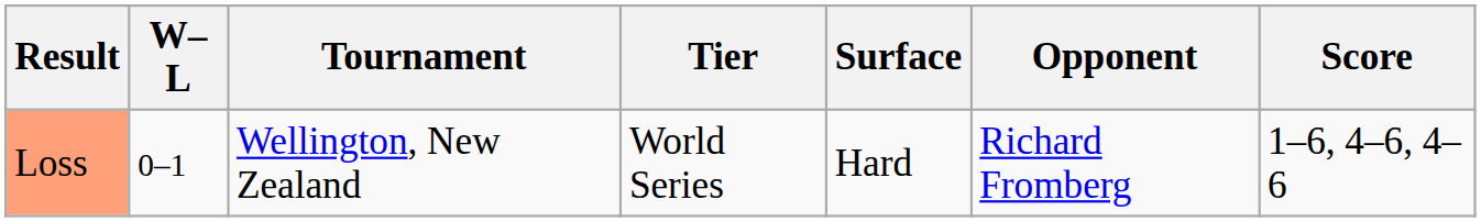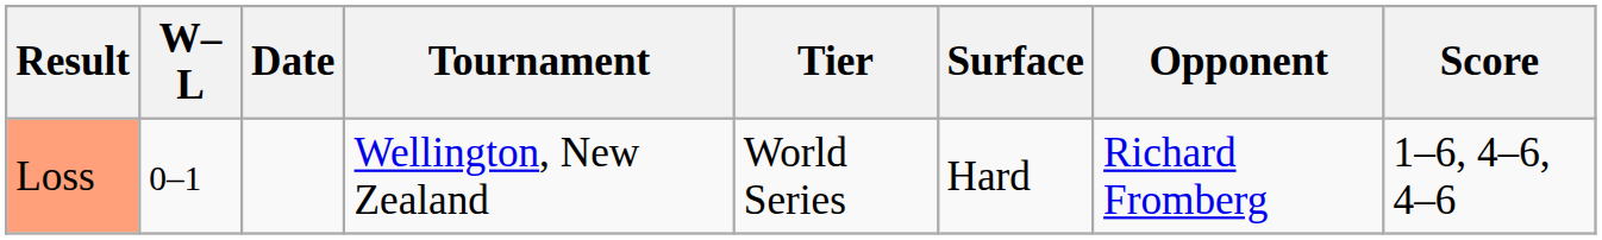 <table class="sortable wikitable">
 <tr>
 <th>Result</th>
 <th class="unsortable">W–L</th>
+<th>Date</th>
 <th>Tournament</th>
 <th>Tier</th>
 <th>Surface</th>
 <th>Opponent</th>
 <th class="unsortable">Score</th>
 </tr>
 <tr>
 <td style="background:#ffa07a;">Loss</td>
 <td><small>0–1</small></td>
+<td><a href='#'></a></td>
 <td><a href='#'>Wellington</a>, New Zealand</td>
 <td>World Series</td>
 <td>Hard</td>
 <td> <a href='#'>Richard Fromberg</a></td>
 <td>1–6, 4–6, 4–6</td>
 </tr>
 </table>
